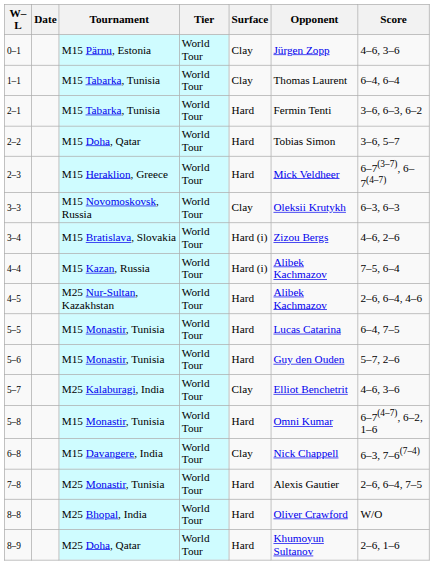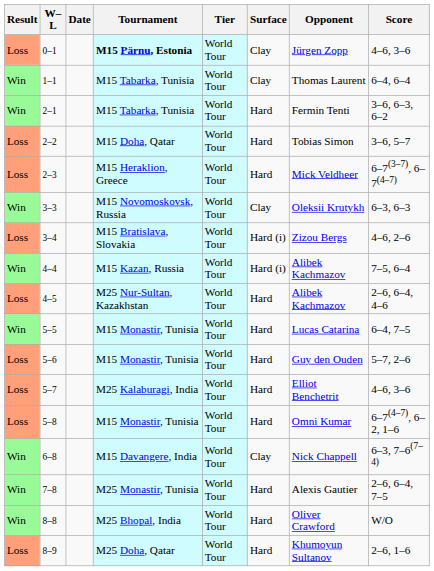 <table class="sortable wikitable nowrap">
 <tr>
+<th>Result</th>
 <th class="unsortable">W–L</th>
 <th>Date</th>
 <th>Tournament</th>
 <th>Tier</th>
 <th>Surface</th>
 <th>Opponent</th>
 <th class="unsortable">Score</th>
 </tr>
 <tr>
+<td bgcolor=FFA07A>Loss</td>
 <td><small>0–1</small></td>
 <td></td>
-<td style="background:#cffcff;">M15 <a href='#'>Pärnu</a>, Estonia</td>
+<td style="background:#cffcff;"><strong>M15 <a href='#'>Pärnu</a>, Estonia</strong></td>
 <td style="background:#cffcff;">World Tour</td>
 <td>Clay</td>
 <td> <a href='#'>Jürgen Zopp</a></td>
 <td>4–6, 3–6</td>
 </tr>
 <tr>
+<td bgcolor=98FB98>Win</td>
 <td><small>1–1</small></td>
 <td></td>
 <td style="background:#cffcff;">M15 <a href='#'>Tabarka</a>, Tunisia</td>
 <td style="background:#cffcff;">World Tour</td>
 <td>Clay</td>
 <td> Thomas Laurent</td>
 <td>6–4, 6–4</td>
 </tr>
 <tr>
+<td bgcolor=98FB98>Win</td>
 <td><small>2–1</small></td>
 <td></td>
 <td style="background:#cffcff;">M15 <a href='#'>Tabarka</a>, Tunisia</td>
 <td style="background:#cffcff;">World Tour</td>
 <td>Hard</td>
 <td> Fermin Tenti</td>
 <td>3–6, 6–3, 6–2</td>
 </tr>
 <tr>
+<td bgcolor=FFA07A>Loss</td>
 <td><small>2–2</small></td>
 <td></td>
 <td style="background:#cffcff;">M15 <a href='#'>Doha</a>, Qatar</td>
 <td style="background:#cffcff;">World Tour</td>
 <td>Hard</td>
 <td> Tobias Simon</td>
 <td>3–6, 5–7</td>
 </tr>
 <tr>
+<td bgcolor=FFA07A>Loss</td>
 <td><small>2–3</small></td>
 <td></td>
 <td style="background:#cffcff;">M15 <a href='#'>Heraklion</a>, Greece</td>
 <td style="background:#cffcff;">World Tour</td>
 <td>Hard</td>
 <td> <a href='#'>Mick Veldheer</a></td>
 <td>6–7<sup>(3–7)</sup>, 6–7<sup>(4–7)</sup></td>
 </tr>
 <tr>
+<td bgcolor=98FB98>Win</td>
 <td><small>3–3</small></td>
 <td></td>
 <td style="background:#cffcff;">M15 <a href='#'>Novomoskovsk</a>, Russia</td>
 <td style="background:#cffcff;">World Tour</td>
 <td>Clay</td>
 <td> <a href='#'>Oleksii Krutykh</a></td>
 <td>6–3, 6–3</td>
 </tr>
 <tr>
+<td bgcolor=FFA07A>Loss</td>
 <td><small>3–4</small></td>
 <td></td>
 <td style="background:#cffcff;">M15 <a href='#'>Bratislava</a>, Slovakia</td>
 <td style="background:#cffcff;">World Tour</td>
 <td>Hard (i)</td>
 <td> <a href='#'>Zizou Bergs</a></td>
 <td>4–6, 2–6</td>
 </tr>
 <tr>
+<td bgcolor=98FB98>Win</td>
 <td><small>4–4</small></td>
 <td></td>
 <td style="background:#cffcff;">M15 <a href='#'>Kazan</a>, Russia</td>
 <td style="background:#cffcff;">World Tour</td>
 <td>Hard (i)</td>
 <td> <a href='#'>Alibek Kachmazov</a></td>
 <td>7–5, 6–4</td>
 </tr>
 <tr>
+<td bgcolor=FFA07A>Loss</td>
 <td><small>4–5</small></td>
 <td></td>
 <td style="background:#cffcff;">M25 <a href='#'>Nur-Sultan</a>, Kazakhstan</td>
 <td style="background:#cffcff;">World Tour</td>
 <td>Hard</td>
 <td> <a href='#'>Alibek Kachmazov</a></td>
 <td>2–6, 6–4, 4–6</td>
 </tr>
 <tr>
+<td bgcolor=98FB98>Win</td>
 <td><small>5–5</small></td>
 <td></td>
 <td style="background:#cffcff;">M15 <a href='#'>Monastir</a>, Tunisia</td>
 <td style="background:#cffcff;">World Tour</td>
 <td>Hard</td>
 <td> <a href='#'>Lucas Catarina</a></td>
 <td>6–4, 7–5</td>
 </tr>
 <tr>
+<td bgcolor=FFA07A>Loss</td>
 <td><small>5–6</small></td>
 <td></td>
 <td style="background:#cffcff;">M15 <a href='#'>Monastir</a>, Tunisia</td>
 <td style="background:#cffcff;">World Tour</td>
 <td>Hard</td>
 <td> <a href='#'>Guy den Ouden</a></td>
 <td>5–7, 2–6</td>
 </tr>
 <tr>
+<td bgcolor=FFA07A>Loss</td>
 <td><small>5–7</small></td>
 <td></td>
 <td style="background:#cffcff;">M25 <a href='#'>Kalaburagi</a>, India</td>
 <td style="background:#cffcff;">World Tour</td>
-<td>Clay</td>
+<td>Hard</td>
 <td> <a href='#'>Elliot Benchetrit</a></td>
 <td>4–6, 3–6</td>
 </tr>
 <tr>
+<td bgcolor=FFA07A>Loss</td>
 <td><small>5–8</small></td>
 <td></td>
 <td style="background:#cffcff;">M15 <a href='#'>Monastir</a>, Tunisia</td>
 <td style="background:#cffcff;">World Tour</td>
 <td>Hard</td>
 <td> <a href='#'>Omni Kumar</a></td>
 <td>6–7<sup>(4–7)</sup>, 6–2, 1–6</td>
 </tr>
 <tr>
+<td bgcolor=98FB98>Win</td>
 <td><small>6–8</small></td>
 <td></td>
 <td style="background:#cffcff;">M15 <a href='#'>Davangere</a>, India</td>
 <td style="background:#cffcff;">World Tour</td>
 <td>Clay</td>
 <td> <a href='#'>Nick Chappell</a></td>
 <td>6–3, 7–6<sup>(7–4)</sup></td>
 </tr>
 <tr>
+<td bgcolor=98FB98>Win</td>
 <td><small>7–8</small></td>
 <td></td>
 <td style="background:#cffcff;">M25 <a href='#'>Monastir</a>, Tunisia</td>
 <td style="background:#cffcff;">World Tour</td>
 <td>Hard</td>
 <td> Alexis Gautier</td>
 <td>2–6, 6–4, 7–5</td>
 </tr>
 <tr>
+<td bgcolor=98FB98>Win</td>
 <td><small>8–8</small></td>
 <td></td>
 <td style="background:#cffcff;">M25 <a href='#'>Bhopal</a>, India</td>
 <td style="background:#cffcff;">World Tour</td>
 <td>Hard</td>
 <td> <a href='#'>Oliver Crawford</a></td>
 <td>W/O</td>
 </tr>
 <tr>
+<td bgcolor= FFA07A>Loss</td>
 <td><small>8–9</small></td>
 <td></td>
 <td style="background:#cffcff;">M25 <a href='#'>Doha</a>, Qatar</td>
 <td style="background:#cffcff;">World Tour</td>
 <td>Hard</td>
 <td> <a href='#'>Khumoyun Sultanov</a></td>
 <td>2–6, 1–6</td>
 </tr>
 </table>
